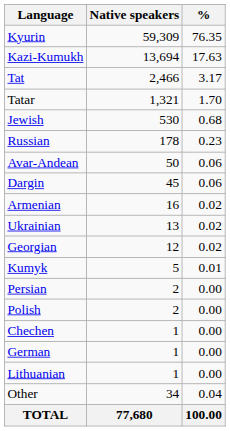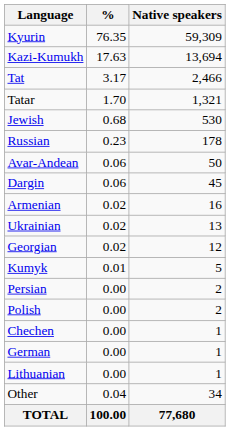 <table class="wikitable sortable">
 <tr>
 <th>Language</th>
+<th>%</th>
 <th>Native speakers</th>
-<th>%</th>
 </tr>
 <tr>
 <td><a href='#'>Kyurin</a></td>
+<td align="right">76.35</td>
 <td align="right">59,309</td>
-<td align="right">76.35</td>
 </tr>
 <tr>
 <td><a href='#'>Kazi-Kumukh</a></td>
+<td align="right">17.63</td>
 <td align="right">13,694</td>
-<td align="right">17.63</td>
 </tr>
 <tr>
 <td><a href='#'>Tat</a></td>
+<td align="right">3.17</td>
 <td align="right">2,466</td>
-<td align="right">3.17</td>
 </tr>
 <tr>
 <td>Tatar</td>
+<td align="right">1.70</td>
 <td align="right">1,321</td>
-<td align="right">1.70</td>
 </tr>
 <tr>
 <td><a href='#'>Jewish</a></td>
+<td align="right">0.68</td>
 <td align="right">530</td>
-<td align="right">0.68</td>
 </tr>
 <tr>
 <td><a href='#'>Russian</a></td>
+<td align="right">0.23</td>
 <td align="right">178</td>
-<td align="right">0.23</td>
 </tr>
 <tr>
 <td><a href='#'>Avar-Andean</a></td>
+<td align="right">0.06</td>
 <td align="right">50</td>
-<td align="right">0.06</td>
 </tr>
 <tr>
 <td><a href='#'>Dargin</a></td>
+<td align="right">0.06</td>
 <td align="right">45</td>
-<td align="right">0.06</td>
 </tr>
 <tr>
 <td><a href='#'>Armenian</a></td>
+<td align="right">0.02</td>
 <td align="right">16</td>
-<td align="right">0.02</td>
 </tr>
 <tr>
 <td><a href='#'>Ukrainian</a></td>
+<td align="right">0.02</td>
 <td align="right">13</td>
-<td align="right">0.02</td>
 </tr>
 <tr>
 <td><a href='#'>Georgian</a></td>
+<td align="right">0.02</td>
 <td align="right">12</td>
-<td align="right">0.02</td>
 </tr>
 <tr>
 <td><a href='#'>Kumyk</a></td>
+<td align="right">0.01</td>
 <td align="right">5</td>
-<td align="right">0.01</td>
 </tr>
 <tr>
 <td><a href='#'>Persian</a></td>
+<td align="right">0.00</td>
 <td align="right">2</td>
-<td align="right">0.00</td>
 </tr>
 <tr>
 <td><a href='#'>Polish</a></td>
+<td align="right">0.00</td>
 <td align="right">2</td>
-<td align="right">0.00</td>
 </tr>
 <tr>
 <td><a href='#'>Chechen</a></td>
+<td align="right">0.00</td>
 <td align="right">1</td>
-<td align="right">0.00</td>
 </tr>
 <tr>
 <td><a href='#'>German</a></td>
+<td align="right">0.00</td>
 <td align="right">1</td>
-<td align="right">0.00</td>
 </tr>
 <tr>
 <td><a href='#'>Lithuanian</a></td>
+<td align="right">0.00</td>
 <td align="right">1</td>
-<td align="right">0.00</td>
 </tr>
 <tr>
 <td>Other</td>
+<td align="right">0.04</td>
 <td align="right">34</td>
-<td align="right">0.04</td>
 </tr>
 <tr>
 <th>TOTAL</th>
+<th>100.00</th>
 <th>77,680</th>
-<th>100.00</th>
 </tr>
 </table>
